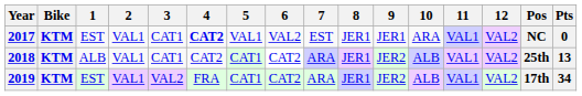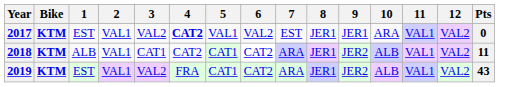 <table class="wikitable" style="text-align:center">
 <tr>
 <th>Year</th>
 <th>Bike</th>
 <th>1</th>
 <th>2</th>
 <th>3</th>
 <th>4</th>
 <th>5</th>
 <th>6</th>
 <th>7</th>
 <th>8</th>
 <th>9</th>
 <th>10</th>
 <th>11</th>
 <th>12</th>
-<th>Pos</th>
 <th>Pts</th>
 </tr>
 <tr>
 <th><a href='#'>2017</a></th>
 <th><a href='#'>KTM</a></th>
 <td style="background:#;"><a href='#'>EST</a><br></td>
 <td style="background:#;"><a href='#'>VAL1</a><br></td>
-<td style="background:#;"><a href='#'>CAT1</a><br></td>
+<td style="background:#;"><a href='#'>VAL2</a><br></td>
 <td style="background:#;"><strong><a href='#'>CAT2</a><br></strong></td>
 <td style="background:#;"><a href='#'>VAL1</a><br></td>
 <td style="background:#;"><a href='#'>VAL2</a><br></td>
 <td style="background:#;"><a href='#'>EST</a><br></td>
 <td style="background:#;"><a href='#'>JER1</a><br></td>
 <td style="background:#;"><a href='#'>JER1</a><br></td>
 <td style="background:#;"><a href='#'>ARA</a><br></td>
 <td style="background:#cfcfff;"><a href='#'>VAL1</a><br></td>
 <td style="background:#efcfff;"><a href='#'>VAL2</a><br></td>
-<th style="background:#;">NC</th>
 <th style="background:#;">0</th>
 </tr>
 <tr>
 <th><a href='#'>2018</a></th>
 <th><a href='#'>KTM</a></th>
 <td style="background:#;"><a href='#'>ALB</a><br></td>
 <td style="background:#;"><a href='#'>VAL1</a><br></td>
 <td style="background:#;"><a href='#'>CAT1</a><br></td>
 <td style="background:#;"><a href='#'>CAT2</a><br></td>
 <td style="background:#dfffdf;"><a href='#'>CAT1</a><br></td>
 <td style="background:#ffffff;"><a href='#'>CAT2</a><br></td>
 <td style="background:#cfcfff;"><a href='#'>ARA</a><br></td>
 <td style="background:#efcfff;"><a href='#'>JER1</a><br></td>
 <td style="background:#dfffdf;"><a href='#'>JER2</a><br></td>
 <td style="background:#cfcfff;"><a href='#'>ALB</a><br></td>
 <td style="background:#efcfff;"><a href='#'>VAL1</a><br></td>
 <td style="background:#efcfff;"><a href='#'>VAL2</a><br></td>
-<th style="background:#;">25th</th>
-<th style="background:#;">13</th>
+<th style="background:#;">11</th>
 </tr>
 <tr>
 <th align="left"><a href='#'>2019</a></th>
 <th><a href='#'>KTM</a></th>
 <td style="background:#dfffdf;"><a href='#'>EST</a><br></td>
 <td style="background:#efcfff;"><a href='#'>VAL1</a><br></td>
 <td style="background:#efcfff;"><a href='#'>VAL2</a><br></td>
 <td style="background:#dfffdf;"><a href='#'>FRA</a><br></td>
 <td style="background:#dfffdf;"><a href='#'>CAT1</a><br></td>
 <td style="background:#dfffdf;"><a href='#'>CAT2</a><br></td>
 <td style="background:#dfffdf;"><a href='#'>ARA</a><br></td>
 <td style="background:#cfcfff;"><a href='#'>JER1</a><br></td>
 <td style="background:#dfffdf;"><a href='#'>JER2</a><br></td>
 <td style="background:#efcfff;"><a href='#'>ALB</a><br></td>
 <td style="background:#cfcfff;"><a href='#'>VAL1</a><br></td>
 <td style="background:#dfffdf;"><a href='#'>VAL2</a><br></td>
-<th style="background:#;">17th</th>
-<th style="background:#;">34</th>
+<th style="background:#;">43</th>
 </tr>
 </table>
